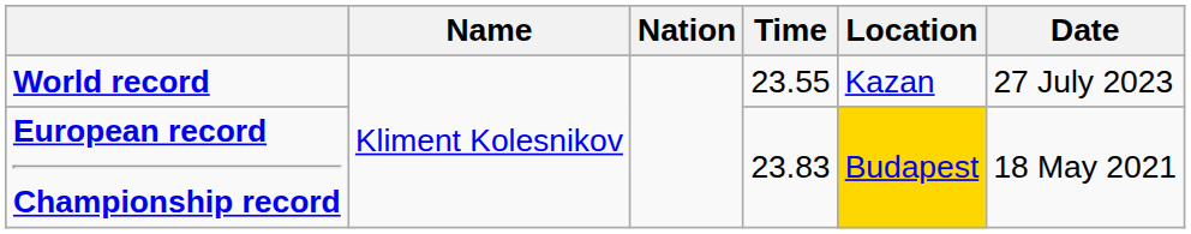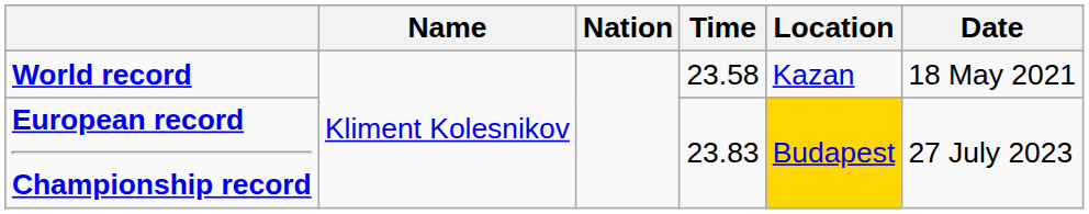 <table class=wikitable>
 <tr>
 <th></th>
 <th>Name</th>
 <th>Nation</th>
 <th>Time</th>
 <th>Location</th>
 <th>Date</th>
 </tr>
 <tr>
 <td><strong><a href='#'>World record</a></strong></td>
 <td rowspan=3><a href='#'>Kliment Kolesnikov</a></td>
 <td rowspan=3></td>
-<td>23.55</td>
+<td>23.58</td>
 <td><a href='#'>Kazan</a></td>
-<td>27 July 2023</td>
+<td>18 May 2021</td>
 </tr>
 <tr>
 <td><strong><a href='#'>European record</a><hr><a href='#'>Championship record</a></strong></td>
 <td>23.83</td>
 <td style="background: gold;"><a href='#'>Budapest</a></td>
-<td>18 May 2021</td>
+<td>27 July 2023</td>
 </tr>
 </table>
